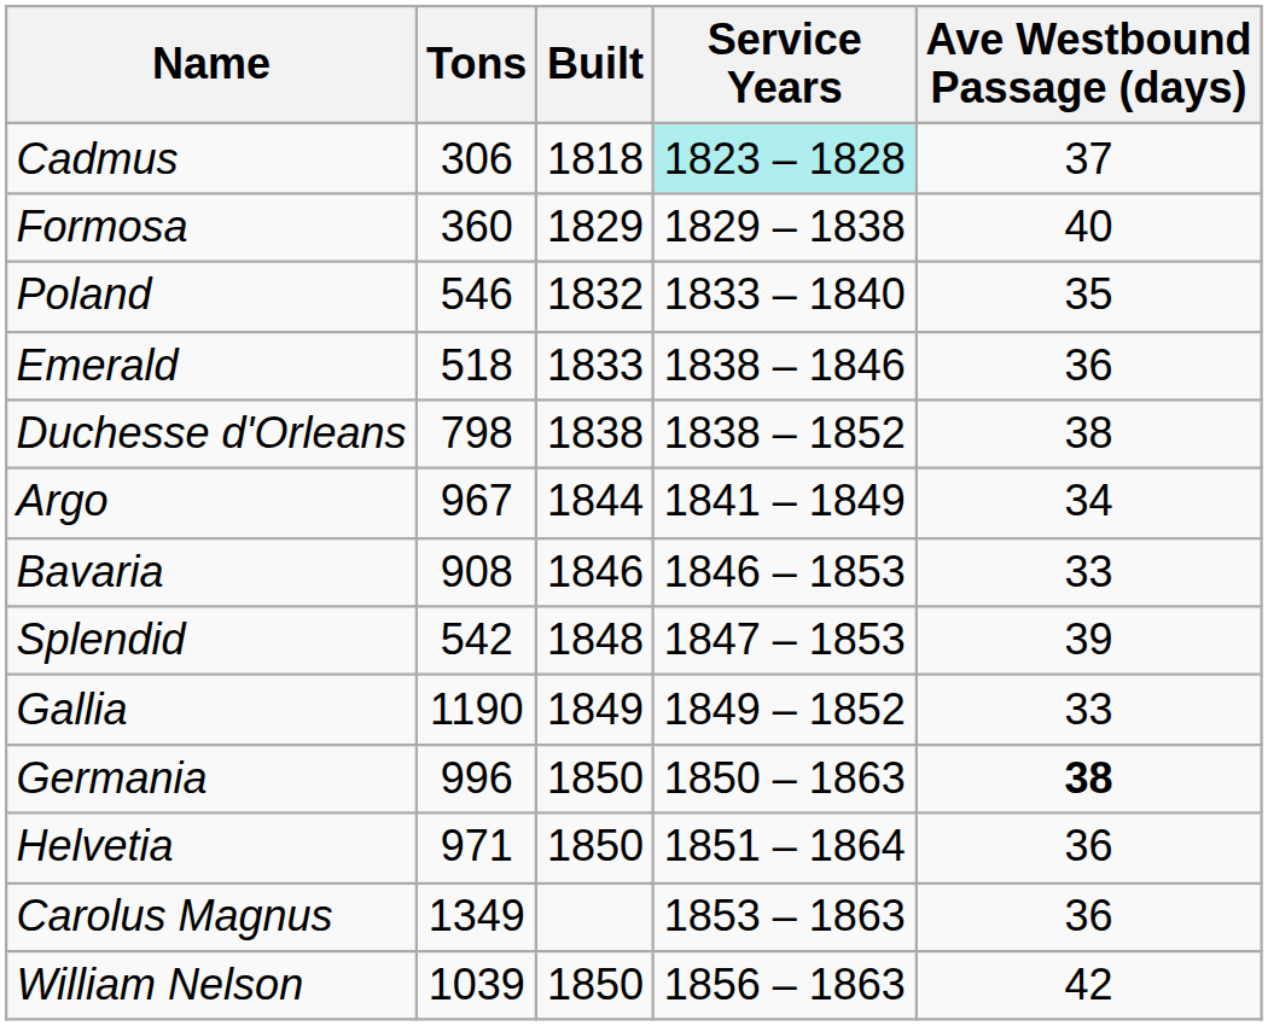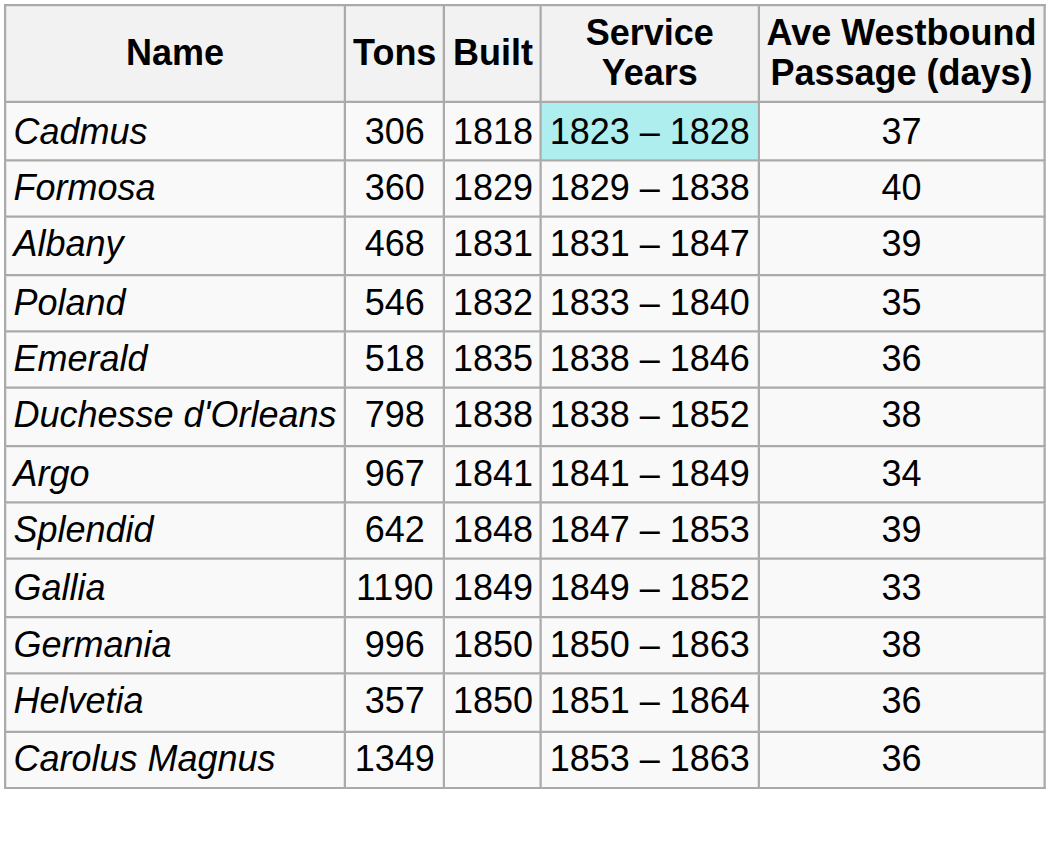 <table Class="wikitable">
 <tr>
 <th>Name</th>
 <th>Tons</th>
 <th>Built</th>
 <th>Service<br>Years</th>
 <th>Ave Westbound<br>Passage (days)</th>
 </tr>
 <tr>
 <td><em>Cadmus</em></td>
 <td style="text-align:center;">306</td>
 <td style="text-align:center;">1818</td>
 <td style="background: paleturquoise; text-align:center;">1823 – 1828</td>
 <td style="text-align:center;">37</td>
 </tr>
 <tr>
 <td><em>Formosa</em></td>
 <td style="text-align:center;">360</td>
 <td style="text-align:center;">1829</td>
 <td style="text-align:center;">1829 – 1838</td>
 <td style="text-align:center;">40</td>
 </tr>
 <tr>
+<td><em>Albany</em></td>
+<td style="text-align:center;">468</td>
+<td style="text-align:center;">1831</td>
+<td style="text-align:center;">1831 – 1847</td>
+<td style="text-align:center;">39</td>
+</tr>
+<tr>
 <td><em>Poland</em></td>
 <td style="text-align:center;">546</td>
 <td style="text-align:center;">1832</td>
 <td style="text-align:center;">1833 – 1840</td>
 <td style="text-align:center;">35</td>
 </tr>
 <tr>
 <td><em>Emerald</em></td>
 <td style="text-align:center;">518</td>
-<td style="text-align:center;">1833</td>
+<td style="text-align:center;">1835</td>
 <td style="text-align:center;">1838 – 1846</td>
 <td style="text-align:center;">36</td>
 </tr>
 <tr>
 <td><em>Duchesse d'Orleans</em></td>
 <td style="text-align:center;">798</td>
 <td style="text-align:center;">1838</td>
 <td style="text-align:center;">1838 – 1852</td>
 <td style="text-align:center;">38</td>
 </tr>
 <tr>
 <td><em>Argo</em></td>
 <td style="text-align:center;">967</td>
-<td style="text-align:center;">1844</td>
+<td style="text-align:center;">1841</td>
 <td style="text-align:center;">1841 – 1849</td>
 <td style="text-align:center;">34</td>
 </tr>
 <tr>
-<td><em>Bavaria</em></td>
-<td style="text-align:center;">908</td>
-<td style="text-align:center;">1846</td>
-<td style="text-align:center;">1846 – 1853</td>
-<td style="text-align:center;">33</td>
-</tr>
-<tr>
 <td><em>Splendid</em></td>
-<td style="text-align:center;">542</td>
+<td style="text-align:center;">642</td>
 <td style="text-align:center;">1848</td>
 <td style="text-align:center;">1847 – 1853</td>
 <td style="text-align:center;">39</td>
 </tr>
 <tr>
 <td><em>Gallia</em></td>
 <td style="text-align:center;">1190</td>
 <td style="text-align:center;">1849</td>
 <td style="text-align:center;">1849 – 1852</td>
 <td style="text-align:center;">33</td>
 </tr>
 <tr>
 <td><em>Germania</em></td>
 <td style="text-align:center;">996</td>
 <td style="text-align:center;">1850</td>
 <td style="text-align:center;">1850 – 1863</td>
-<td style="text-align:center;"><strong>38</strong></td>
+<td style="text-align:center;">38</td>
 </tr>
 <tr>
 <td><em>Helvetia</em></td>
-<td style="text-align:center;">971</td>
+<td style="text-align:center;">357</td>
 <td style="text-align:center;">1850</td>
 <td style="text-align:center;">1851 – 1864</td>
 <td style="text-align:center;">36</td>
 </tr>
 <tr>
 <td><em>Carolus Magnus</em></td>
 <td style="text-align:center;">1349</td>
 <td></td>
 <td style="text-align:center;">1853 – 1863</td>
 <td style="text-align:center;">36</td>
 </tr>
-<tr>
-<td><em>William Nelson</em></td>
-<td style="text-align:center;">1039</td>
-<td style="text-align:center;">1850</td>
-<td style="text-align:center;">1856 – 1863</td>
-<td style="text-align:center;">42</td>
-</tr>
 </table>
